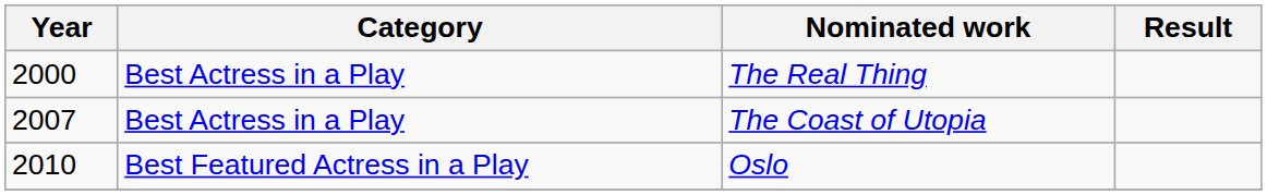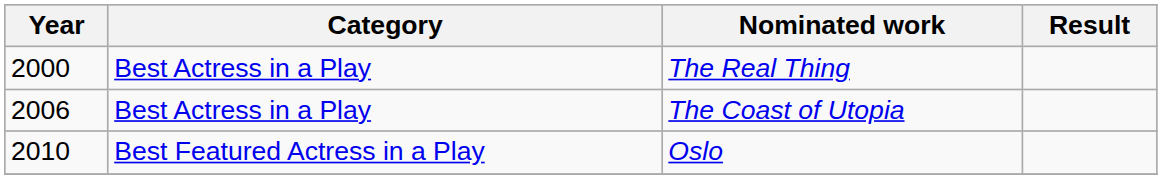 <table class="wikitable plainrowheaders" style="width:55%">
 <tr>
 <th>Year</th>
 <th>Category</th>
 <th>Nominated work</th>
 <th>Result</th>
 </tr>
 <tr>
 <td>2000</td>
 <td><a href='#'>Best Actress in a Play</a></td>
 <td><em><a href='#'>The Real Thing</a></em></td>
 <td></td>
 </tr>
 <tr>
-<td>2007</td>
+<td>2006</td>
 <td><a href='#'>Best Actress in a Play</a></td>
 <td><em><a href='#'>The Coast of Utopia</a></em></td>
 <td></td>
 </tr>
 <tr>
 <td>2010</td>
 <td><a href='#'>Best Featured Actress in a Play</a></td>
 <td><em><a href='#'>Oslo</a></em></td>
 <td></td>
 </tr>
 <tr>
 </tr>
 </table>
